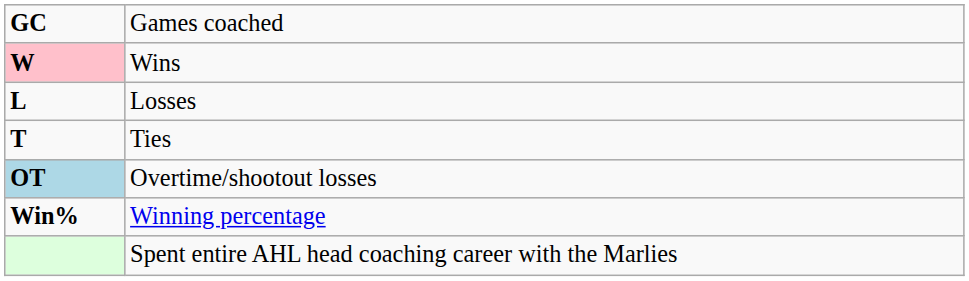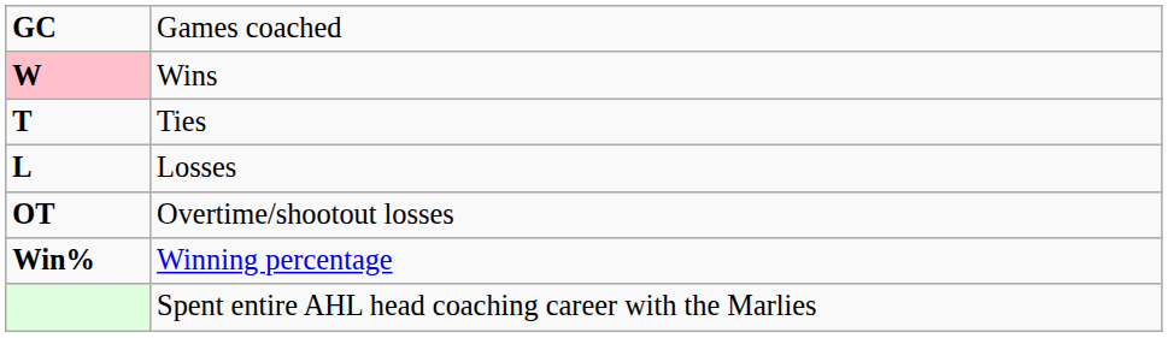 <table class="wikitable" width=50%>
 <tr>
 <td><strong>GC</strong></td>
 <td>Games coached</td>
 </tr>
 <tr>
 <td style="background: pink;"><strong>W</strong></td>
 <td>Wins</td>
 </tr>
 <tr>
+<td><strong>T</strong></td>
+<td>Ties</td>
+</tr>
+<tr>
 <td><strong>L</strong></td>
 <td>Losses</td>
 </tr>
 <tr>
-<td><strong>T</strong></td>
-<td>Ties</td>
-</tr>
-<tr>
-<td style="background: lightblue;"><strong>OT</strong></td>
+<td><strong>OT</strong></td>
 <td>Overtime/shootout losses</td>
 </tr>
 <tr>
 <td><strong>Win%</strong></td>
 <td><a href='#'>Winning percentage</a></td>
 </tr>
 <tr>
 <td style="background-color:#ddffdd"></td>
 <td>Spent entire AHL head coaching career with the Marlies</td>
 </tr>
 </table>
